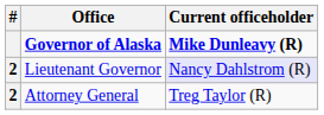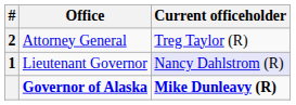 <table class=wikitable>
 <tr>
 <th>#</th>
 <th>Office</th>
 <th>Current officeholder</th>
 </tr>
 <tr>
+<th>2</th>
+<td><a href='#'>Attorney General</a></td>
+<td><a href='#'>Treg Taylor</a> (R)</td>
+</tr>
+<tr>
+<th>1</th>
+<td><a href='#'>Lieutenant Governor</a></td>
+<td style="background: lavender;"><a href='#'>Nancy Dahlstrom</a> (R)</td>
+</tr>
+<tr>
 <th></th>
 <td><strong><a href='#'>Governor of Alaska</a></strong></td>
 <td><strong><a href='#'>Mike Dunleavy</a> (R)</strong></td>
 </tr>
-<tr>
-<th>2</th>
-<td><a href='#'>Lieutenant Governor</a></td>
-<td style="background: lavender;"><a href='#'>Nancy Dahlstrom</a> (R)</td>
-</tr>
-<tr>
-<th>2</th>
-<td><a href='#'>Attorney General</a></td>
-<td><a href='#'>Treg Taylor</a> (R)</td>
-</tr>
 </table>
